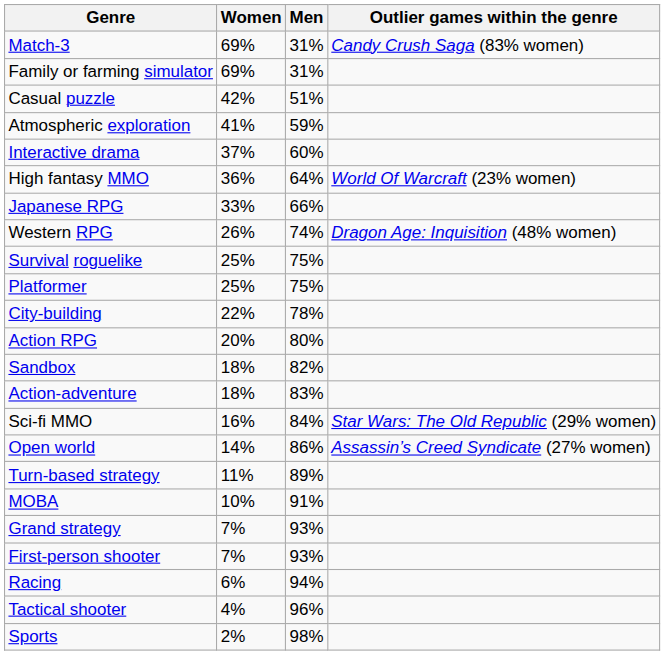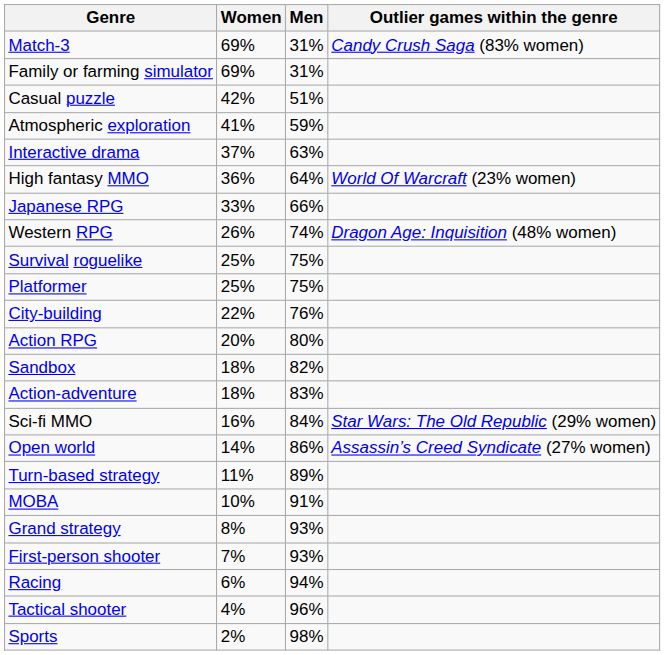 <table class="wikitable sortable">
 <tr>
 <th>Genre</th>
 <th>Women</th>
 <th>Men</th>
 <th>Outlier games within the genre</th>
 </tr>
 <tr>
 <td><a href='#'>Match-3</a></td>
 <td>69%</td>
 <td>31%</td>
 <td><em><a href='#'>Candy Crush Saga</a></em> (83% women)</td>
 </tr>
 <tr>
 <td>Family or farming <a href='#'>simulator</a></td>
 <td>69%</td>
 <td>31%</td>
 <td></td>
 </tr>
 <tr>
 <td>Casual <a href='#'>puzzle</a></td>
 <td>42%</td>
 <td>51%</td>
 <td></td>
 </tr>
 <tr>
 <td>Atmospheric <a href='#'>exploration</a></td>
 <td>41%</td>
 <td>59%</td>
 <td></td>
 </tr>
 <tr>
 <td><a href='#'>Interactive drama</a></td>
 <td>37%</td>
-<td>60%</td>
+<td>63%</td>
 <td></td>
 </tr>
 <tr>
 <td>High fantasy <a href='#'>MMO</a></td>
 <td>36%</td>
 <td>64%</td>
 <td><em><a href='#'>World Of Warcraft</a></em> (23% women)</td>
 </tr>
 <tr>
 <td><a href='#'>Japanese RPG</a></td>
 <td>33%</td>
 <td>66%</td>
 <td></td>
 </tr>
 <tr>
 <td>Western <a href='#'>RPG</a></td>
 <td>26%</td>
 <td>74%</td>
 <td><em><a href='#'>Dragon Age: Inquisition</a></em> (48% women)</td>
 </tr>
 <tr>
 <td><a href='#'>Survival</a> <a href='#'>roguelike</a></td>
 <td>25%</td>
 <td>75%</td>
 <td></td>
 </tr>
 <tr>
 <td><a href='#'>Platformer</a></td>
 <td>25%</td>
 <td>75%</td>
 <td></td>
 </tr>
 <tr>
 <td><a href='#'>City-building</a></td>
 <td>22%</td>
-<td>78%</td>
+<td>76%</td>
 <td></td>
 </tr>
 <tr>
 <td><a href='#'>Action RPG</a></td>
 <td>20%</td>
 <td>80%</td>
 <td></td>
 </tr>
 <tr>
 <td><a href='#'>Sandbox</a></td>
 <td>18%</td>
 <td>82%</td>
 <td></td>
 </tr>
 <tr>
 <td><a href='#'>Action-adventure</a></td>
 <td>18%</td>
 <td>83%</td>
 <td></td>
 </tr>
 <tr>
 <td>Sci-fi MMO</td>
 <td>16%</td>
 <td>84%</td>
 <td><em><a href='#'>Star Wars: The Old Republic</a></em> (29% women)</td>
 </tr>
 <tr>
 <td><a href='#'>Open world</a></td>
 <td>14%</td>
 <td>86%</td>
 <td><em><a href='#'>Assassin’s Creed Syndicate</a></em> (27% women)</td>
 </tr>
 <tr>
 <td><a href='#'>Turn-based strategy</a></td>
 <td>11%</td>
 <td>89%</td>
 <td></td>
 </tr>
 <tr>
 <td><a href='#'>MOBA</a></td>
 <td>10%</td>
 <td>91%</td>
 <td></td>
 </tr>
 <tr>
 <td><a href='#'>Grand strategy</a></td>
-<td>7%</td>
+<td>8%</td>
 <td>93%</td>
 <td></td>
 </tr>
 <tr>
 <td><a href='#'>First-person shooter</a></td>
 <td>7%</td>
 <td>93%</td>
 <td></td>
 </tr>
 <tr>
 <td><a href='#'>Racing</a></td>
 <td>6%</td>
 <td>94%</td>
 <td></td>
 </tr>
 <tr>
 <td><a href='#'>Tactical shooter</a></td>
 <td>4%</td>
 <td>96%</td>
 <td></td>
 </tr>
 <tr>
 <td><a href='#'>Sports</a></td>
 <td>2%</td>
 <td>98%</td>
 <td></td>
 </tr>
 </table>
